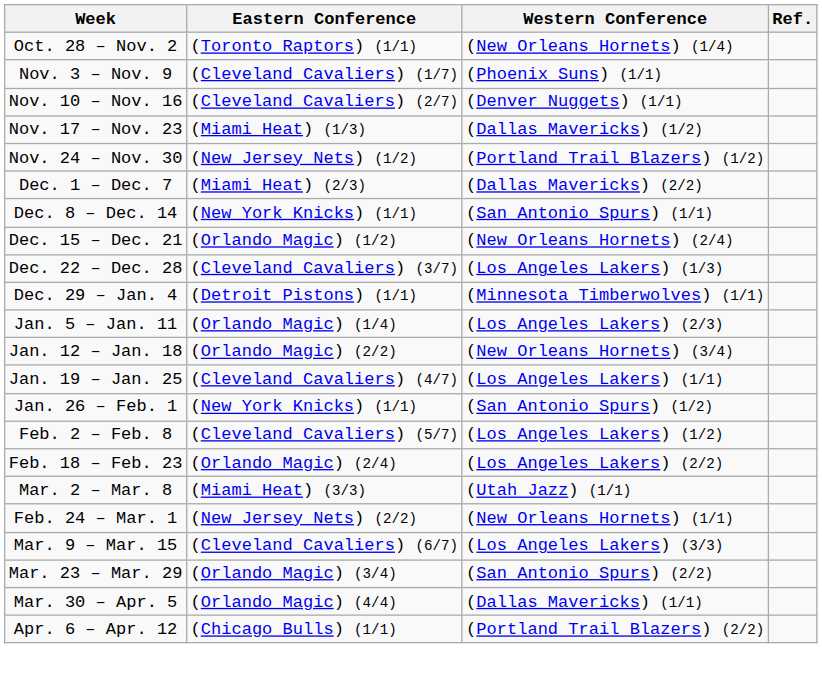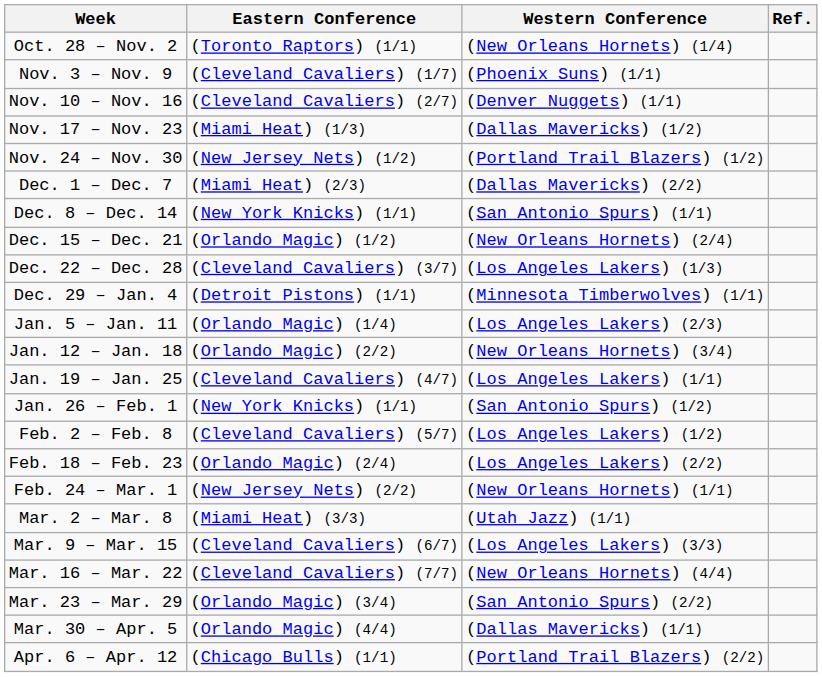 <table class="wikitable sortable" border="1">
 <tr>
 <th>Week</th>
 <th>Eastern Conference</th>
 <th>Western Conference</th>
 <th class=unsortable>Ref.</th>
 </tr>
 <tr>
 <td align=center>Oct. 28 – Nov. 2</td>
 <td> (<a href='#'>Toronto Raptors</a>) <small>(1/1)</small></td>
 <td> (<a href='#'>New Orleans Hornets</a>) <small>(1/4)</small></td>
 <td align=center></td>
 </tr>
 <tr>
 <td align=center>Nov. 3 – Nov. 9</td>
 <td> (<a href='#'>Cleveland Cavaliers</a>) <small>(1/7)</small></td>
 <td> (<a href='#'>Phoenix Suns</a>) <small>(1/1)</small></td>
 <td align=center></td>
 </tr>
 <tr>
 <td align=center>Nov. 10 – Nov. 16</td>
 <td> (<a href='#'>Cleveland Cavaliers</a>) <small>(2/7)</small></td>
 <td> (<a href='#'>Denver Nuggets</a>) <small>(1/1)</small></td>
 <td align=center></td>
 </tr>
 <tr>
 <td align=center>Nov. 17 – Nov. 23</td>
 <td> (<a href='#'>Miami Heat</a>) <small>(1/3)</small></td>
 <td> (<a href='#'>Dallas Mavericks</a>) <small>(1/2)</small></td>
 <td align=center></td>
 </tr>
 <tr>
 <td align=center>Nov. 24 – Nov. 30</td>
 <td> (<a href='#'>New Jersey Nets</a>) <small>(1/2)</small></td>
 <td> (<a href='#'>Portland Trail Blazers</a>) <small>(1/2)</small></td>
 <td align=center></td>
 </tr>
 <tr>
 <td align=center>Dec. 1 – Dec. 7</td>
 <td> (<a href='#'>Miami Heat</a>) <small>(2/3)</small></td>
 <td> (<a href='#'>Dallas Mavericks</a>) <small>(2/2)</small></td>
 <td align=center></td>
 </tr>
 <tr>
 <td align=center>Dec. 8 – Dec. 14</td>
 <td> (<a href='#'>New York Knicks</a>) <small>(1/1)</small></td>
 <td> (<a href='#'>San Antonio Spurs</a>) <small>(1/1)</small></td>
 <td align=center></td>
 </tr>
 <tr>
 <td align=center>Dec. 15 – Dec. 21</td>
 <td> (<a href='#'>Orlando Magic</a>) <small>(1/2)</small></td>
 <td> (<a href='#'>New Orleans Hornets</a>) <small>(2/4)</small></td>
 <td align=center></td>
 </tr>
 <tr>
 <td align=center>Dec. 22 – Dec. 28</td>
 <td> (<a href='#'>Cleveland Cavaliers</a>) <small>(3/7)</small></td>
 <td> (<a href='#'>Los Angeles Lakers</a>) <small>(1/3)</small></td>
 <td align=center></td>
 </tr>
 <tr>
 <td align=center>Dec. 29 – Jan. 4</td>
 <td> (<a href='#'>Detroit Pistons</a>) <small>(1/1)</small></td>
 <td> (<a href='#'>Minnesota Timberwolves</a>) <small>(1/1)</small></td>
 <td align=center></td>
 </tr>
 <tr>
 <td align=center>Jan. 5 – Jan. 11</td>
 <td> (<a href='#'>Orlando Magic</a>) <small>(1/4)</small></td>
 <td> (<a href='#'>Los Angeles Lakers</a>) <small>(2/3)</small></td>
 <td align=center></td>
 </tr>
 <tr>
 <td align=center>Jan. 12 – Jan. 18</td>
 <td> (<a href='#'>Orlando Magic</a>) <small>(2/2)</small></td>
 <td> (<a href='#'>New Orleans Hornets</a>) <small>(3/4)</small></td>
 <td align=center></td>
 </tr>
 <tr>
 <td align=center>Jan. 19 – Jan. 25</td>
 <td> (<a href='#'>Cleveland Cavaliers</a>) <small>(4/7)</small></td>
 <td> (<a href='#'>Los Angeles Lakers</a>) <small>(1/1)</small></td>
 <td align=center></td>
 </tr>
 <tr>
 <td align=center>Jan. 26 – Feb. 1</td>
 <td> (<a href='#'>New York Knicks</a>) <small>(1/1)</small></td>
 <td> (<a href='#'>San Antonio Spurs</a>) <small>(1/2)</small></td>
 <td align=center></td>
 </tr>
 <tr>
 <td align=center>Feb. 2 – Feb. 8</td>
 <td> (<a href='#'>Cleveland Cavaliers</a>) <small>(5/7)</small></td>
 <td> (<a href='#'>Los Angeles Lakers</a>) <small>(1/2)</small></td>
 <td align=center></td>
 </tr>
 <tr>
 <td align=center>Feb. 18 – Feb. 23</td>
 <td> (<a href='#'>Orlando Magic</a>) <small>(2/4)</small></td>
 <td> (<a href='#'>Los Angeles Lakers</a>) <small>(2/2)</small></td>
 <td align=center></td>
 </tr>
 <tr>
+<td align=center>Feb. 24 – Mar. 1</td>
+<td> (<a href='#'>New Jersey Nets</a>) <small>(2/2)</small></td>
+<td> (<a href='#'>New Orleans Hornets</a>) <small>(1/1)</small></td>
+<td align=center></td>
+</tr>
+<tr>
 <td align=center>Mar. 2 – Mar. 8</td>
 <td> (<a href='#'>Miami Heat</a>) <small>(3/3)</small></td>
 <td> (<a href='#'>Utah Jazz</a>) <small>(1/1)</small></td>
 <td align=center></td>
 </tr>
 <tr>
-<td align=center>Feb. 24 – Mar. 1</td>
-<td> (<a href='#'>New Jersey Nets</a>) <small>(2/2)</small></td>
-<td> (<a href='#'>New Orleans Hornets</a>) <small>(1/1)</small></td>
+<td align=center>Mar. 9 – Mar. 15</td>
+<td> (<a href='#'>Cleveland Cavaliers</a>) <small>(6/7)</small></td>
+<td> (<a href='#'>Los Angeles Lakers</a>) <small>(3/3)</small></td>
 <td align=center></td>
 </tr>
 <tr>
-<td align=center>Mar. 9 – Mar. 15</td>
-<td> (<a href='#'>Cleveland Cavaliers</a>) <small>(6/7)</small></td>
-<td> (<a href='#'>Los Angeles Lakers</a>) <small>(3/3)</small></td>
+<td align=center>Mar. 16 – Mar. 22</td>
+<td> (<a href='#'>Cleveland Cavaliers</a>) <small>(7/7)</small></td>
+<td> (<a href='#'>New Orleans Hornets</a>) <small>(4/4)</small></td>
 <td align=center></td>
 </tr>
 <tr>
 <td align=center>Mar. 23 – Mar. 29</td>
 <td> (<a href='#'>Orlando Magic</a>) <small>(3/4)</small></td>
 <td> (<a href='#'>San Antonio Spurs</a>) <small>(2/2)</small></td>
 <td align=center></td>
 </tr>
 <tr>
 <td align=center>Mar. 30 – Apr. 5</td>
 <td> (<a href='#'>Orlando Magic</a>) <small>(4/4)</small></td>
 <td> (<a href='#'>Dallas Mavericks</a>) <small>(1/1)</small></td>
 <td align=center></td>
 </tr>
 <tr>
 <td align=center>Apr. 6 – Apr. 12</td>
 <td> (<a href='#'>Chicago Bulls</a>) <small>(1/1)</small></td>
 <td> (<a href='#'>Portland Trail Blazers</a>) <small>(2/2)</small></td>
 <td align=center></td>
 </tr>
 </table>
